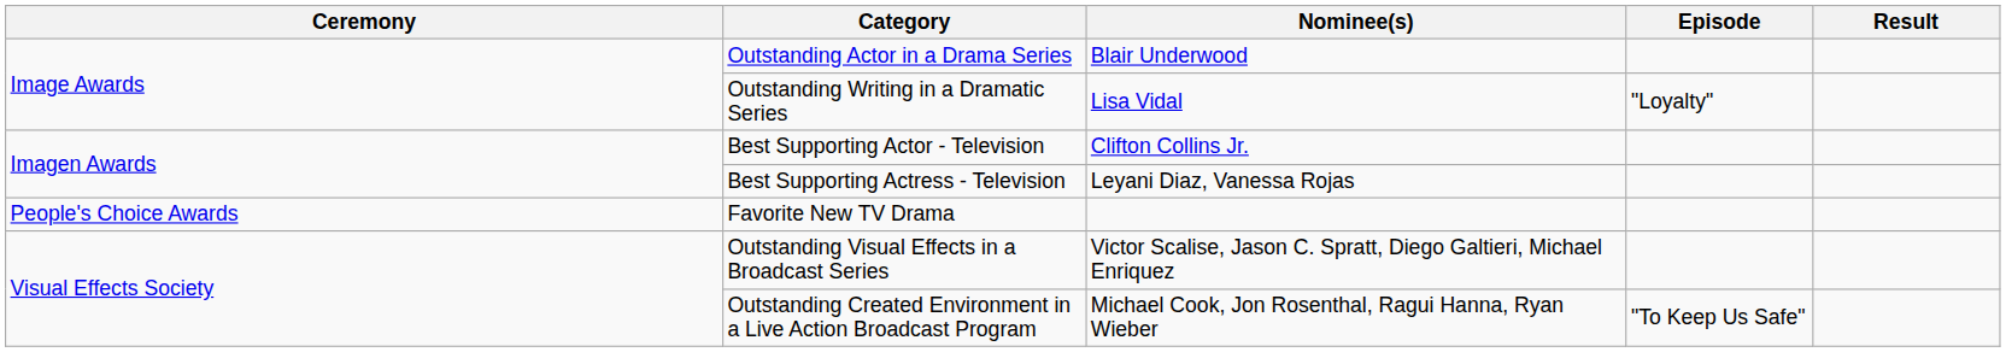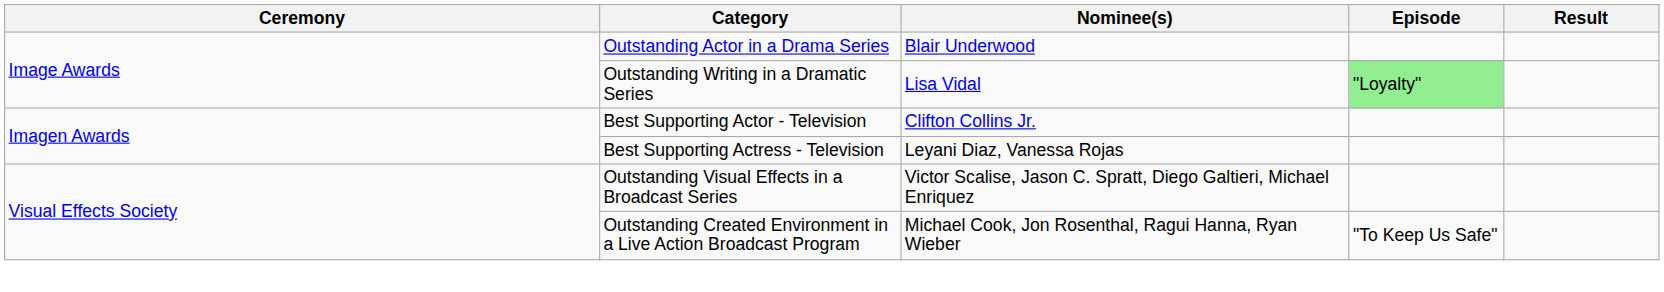 <table class="wikitable">
 <tr>
 <th style="width:400pt;">Ceremony</th>
 <th style="width:200pt;">Category</th>
 <th style="width:300pt;">Nominee(s)</th>
 <th style="width:100pt;">Episode</th>
 <th style="width:100pt;">Result</th>
 </tr>
 <tr>
 <td rowspan=2><a href='#'>Image Awards</a></td>
 <td><a href='#'>Outstanding Actor in a Drama Series</a></td>
 <td><a href='#'>Blair Underwood</a></td>
 <td></td>
 <td></td>
 </tr>
 <tr>
 <td>Outstanding Writing in a Dramatic Series</td>
 <td><a href='#'>Lisa Vidal</a></td>
-<td>"Loyalty"</td>
+<td style="background: lightgreen;">"Loyalty"</td>
 <td></td>
 </tr>
 <tr>
 <td rowspan=2><a href='#'>Imagen Awards</a></td>
 <td>Best Supporting Actor - Television</td>
 <td><a href='#'>Clifton Collins Jr.</a></td>
 <td></td>
 <td></td>
 </tr>
 <tr>
 <td>Best Supporting Actress - Television</td>
 <td>Leyani Diaz, Vanessa Rojas</td>
-<td></td>
-<td></td>
-</tr>
-<tr>
-<td><a href='#'>People's Choice Awards</a></td>
-<td>Favorite New TV Drama</td>
-<td></td>
 <td></td>
 <td></td>
 </tr>
 <tr>
 <td rowspan=2><a href='#'>Visual Effects Society</a></td>
 <td>Outstanding Visual Effects in a Broadcast Series</td>
 <td>Victor Scalise, Jason C. Spratt, Diego Galtieri, Michael Enriquez</td>
 <td></td>
 <td></td>
 </tr>
 <tr>
 <td>Outstanding Created Environment in a Live Action Broadcast Program</td>
 <td>Michael Cook, Jon Rosenthal, Ragui Hanna, Ryan Wieber</td>
 <td>"To Keep Us Safe"</td>
 <td></td>
 </tr>
 </table>
